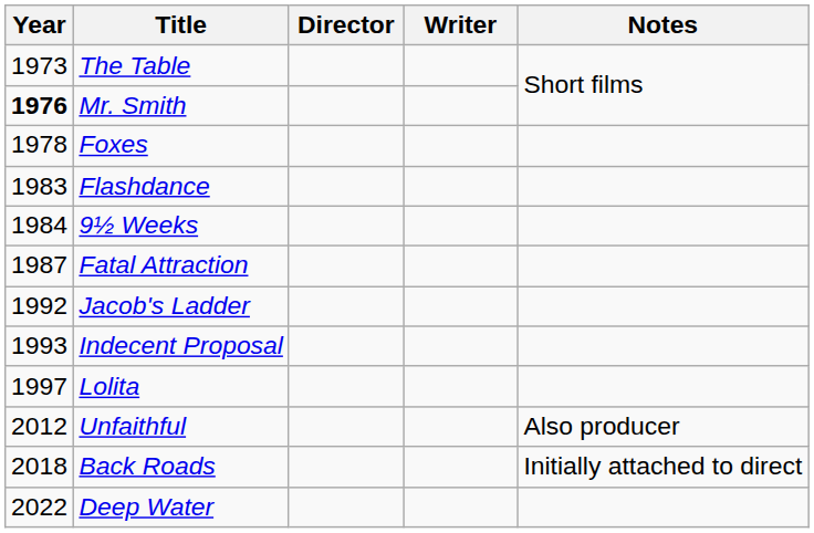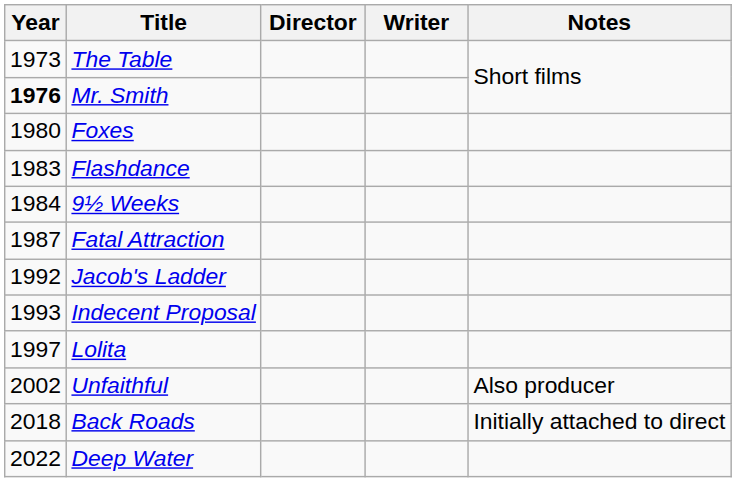 <table class="wikitable sortable unsortable">
 <tr>
 <th>Year</th>
 <th>Title</th>
 <th width=65>Director</th>
 <th width=65>Writer</th>
 <th>Notes</th>
 </tr>
 <tr>
 <td>1973</td>
 <td><em><a href='#'>The Table</a></em></td>
 <td></td>
 <td></td>
 <td rowspan="2">Short films</td>
 </tr>
 <tr>
 <td><strong>1976</strong></td>
 <td><em><a href='#'>Mr. Smith</a></em></td>
 <td></td>
 <td></td>
 </tr>
 <tr>
-<td>1978</td>
+<td>1980</td>
 <td><em><a href='#'>Foxes</a></em></td>
 <td></td>
 <td></td>
 <td></td>
 </tr>
 <tr>
 <td>1983</td>
 <td><em><a href='#'>Flashdance</a></em></td>
 <td></td>
 <td></td>
 <td></td>
 </tr>
 <tr>
 <td>1984</td>
 <td><em><a href='#'>9½ Weeks</a></em></td>
 <td></td>
 <td></td>
 <td></td>
 </tr>
 <tr>
 <td>1987</td>
 <td><em><a href='#'>Fatal Attraction</a></em></td>
 <td></td>
 <td></td>
 <td></td>
 </tr>
 <tr>
 <td>1992</td>
 <td><em><a href='#'>Jacob's Ladder</a></em></td>
 <td></td>
 <td></td>
 <td></td>
 </tr>
 <tr>
 <td>1993</td>
 <td><em><a href='#'>Indecent Proposal</a></em></td>
 <td></td>
 <td></td>
 <td></td>
 </tr>
 <tr>
 <td>1997</td>
 <td><em><a href='#'>Lolita</a></em></td>
 <td></td>
 <td></td>
 <td></td>
 </tr>
 <tr>
-<td>2012</td>
+<td>2002</td>
 <td><em><a href='#'>Unfaithful</a></em></td>
 <td></td>
 <td></td>
 <td>Also producer</td>
 </tr>
 <tr>
 <td>2018</td>
 <td><em><a href='#'>Back Roads</a></em></td>
 <td></td>
 <td></td>
 <td>Initially attached to direct</td>
 </tr>
 <tr>
 <td>2022</td>
 <td><em><a href='#'>Deep Water</a></em></td>
 <td></td>
 <td></td>
 <td></td>
 </tr>
 </table>
